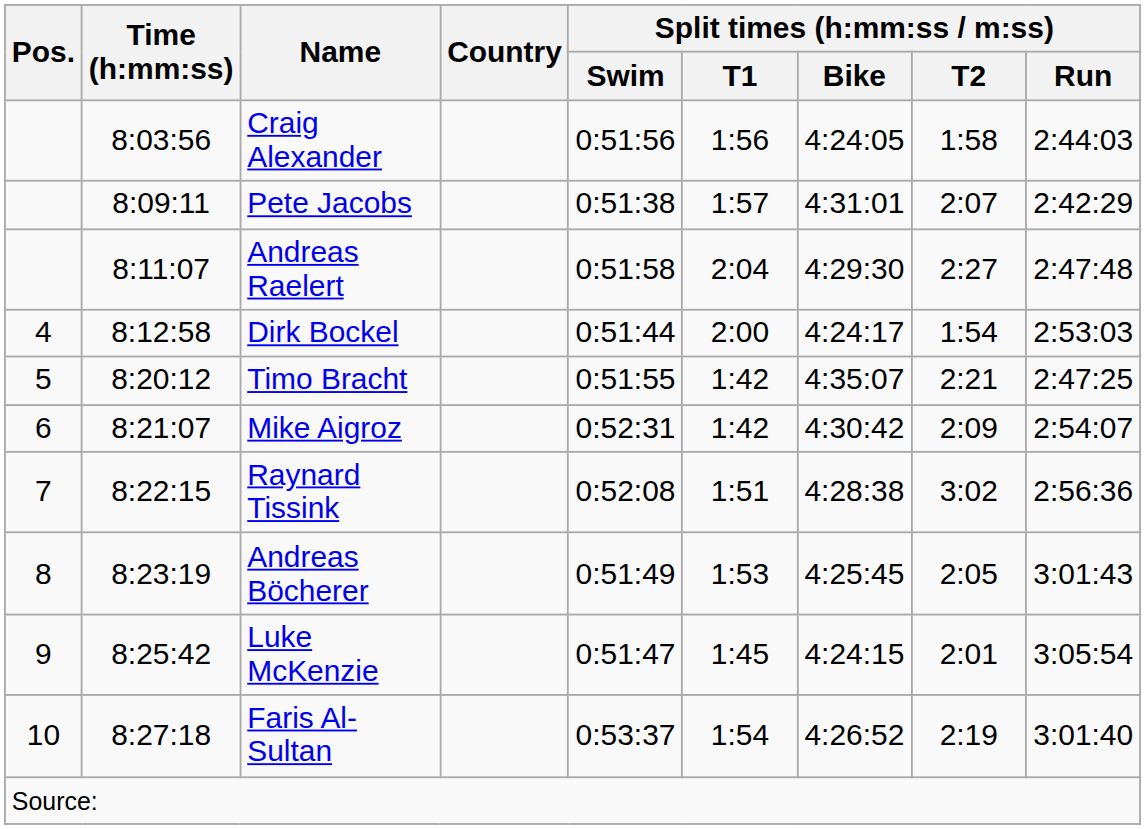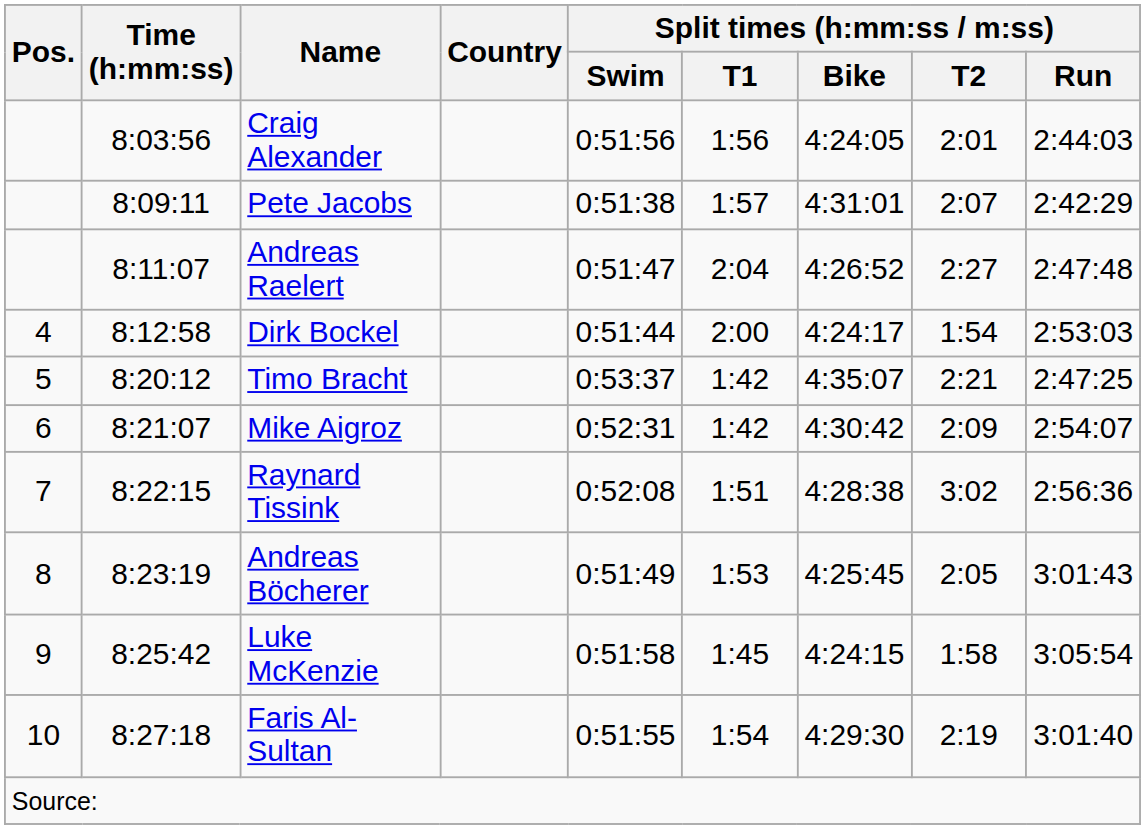 <table class="wikitable" style="text-align:center">
 <tr>
 <th rowspan="2">Pos.</th>
 <th rowspan="2">Time<br>(h:mm:ss)</th>
 <th rowspan="2">Name</th>
 <th rowspan="2">Country</th>
 <th colspan="5">Split times (h:mm:ss / m:ss)</th>
 </tr>
 <tr>
 <th>Swim</th>
 <th>    T1    </th>
 <th>Bike</th>
 <th>    T2    </th>
 <th>Run</th>
 </tr>
 <tr>
 <td></td>
 <td>8:03:56</td>
 <td align="left"><a href='#'>Craig Alexander</a></td>
 <td align="left"></td>
 <td>0:51:56</td>
 <td>1:56</td>
 <td>4:24:05</td>
-<td>1:58</td>
+<td>2:01</td>
 <td>2:44:03</td>
 </tr>
 <tr>
 <td></td>
 <td>8:09:11</td>
 <td align="left"><a href='#'>Pete Jacobs</a></td>
 <td align="left"></td>
 <td>0:51:38</td>
 <td>1:57</td>
 <td>4:31:01</td>
 <td>2:07</td>
 <td>2:42:29</td>
 </tr>
 <tr>
 <td></td>
 <td>8:11:07</td>
 <td align="left"><a href='#'>Andreas Raelert</a></td>
 <td align="left"></td>
-<td>0:51:58</td>
+<td>0:51:47</td>
 <td>2:04</td>
-<td>4:29:30</td>
+<td>4:26:52</td>
 <td>2:27</td>
 <td>2:47:48</td>
 </tr>
 <tr>
 <td>4</td>
 <td>8:12:58</td>
 <td align="left"><a href='#'>Dirk Bockel</a></td>
 <td align="left"></td>
 <td>0:51:44</td>
 <td>2:00</td>
 <td>4:24:17</td>
 <td>1:54</td>
 <td>2:53:03</td>
 </tr>
 <tr>
 <td>5</td>
 <td>8:20:12</td>
 <td align="left"><a href='#'>Timo Bracht</a></td>
 <td align="left"></td>
-<td>0:51:55</td>
+<td>0:53:37</td>
 <td>1:42</td>
 <td>4:35:07</td>
 <td>2:21</td>
 <td>2:47:25</td>
 </tr>
 <tr>
 <td>6</td>
 <td>8:21:07</td>
 <td align="left"><a href='#'>Mike Aigroz</a></td>
 <td align="left"></td>
 <td>0:52:31</td>
 <td>1:42</td>
 <td>4:30:42</td>
 <td>2:09</td>
 <td>2:54:07</td>
 </tr>
 <tr>
 <td>7</td>
 <td>8:22:15</td>
 <td align="left"><a href='#'>Raynard Tissink</a></td>
 <td align="left"></td>
 <td>0:52:08</td>
 <td>1:51</td>
 <td>4:28:38</td>
 <td>3:02</td>
 <td>2:56:36</td>
 </tr>
 <tr>
 <td>8</td>
 <td>8:23:19</td>
 <td align="left"><a href='#'>Andreas Böcherer</a></td>
 <td align="left"></td>
 <td>0:51:49</td>
 <td>1:53</td>
 <td>4:25:45</td>
 <td>2:05</td>
 <td>3:01:43</td>
 </tr>
 <tr>
 <td>9</td>
 <td>8:25:42</td>
 <td align="left"><a href='#'>Luke McKenzie</a></td>
 <td align="left"></td>
-<td>0:51:47</td>
+<td>0:51:58</td>
 <td>1:45</td>
 <td>4:24:15</td>
-<td>2:01</td>
+<td>1:58</td>
 <td>3:05:54</td>
 </tr>
 <tr>
 <td>10</td>
 <td>8:27:18</td>
 <td align="left"><a href='#'>Faris Al-Sultan</a></td>
 <td align="left"></td>
-<td>0:53:37</td>
+<td>0:51:55</td>
 <td>1:54</td>
-<td>4:26:52</td>
+<td>4:29:30</td>
 <td>2:19</td>
 <td>3:01:40</td>
 </tr>
 <tr>
 <td colspan="9" align="left"><small>Source:</small></td>
 </tr>
 </table>
